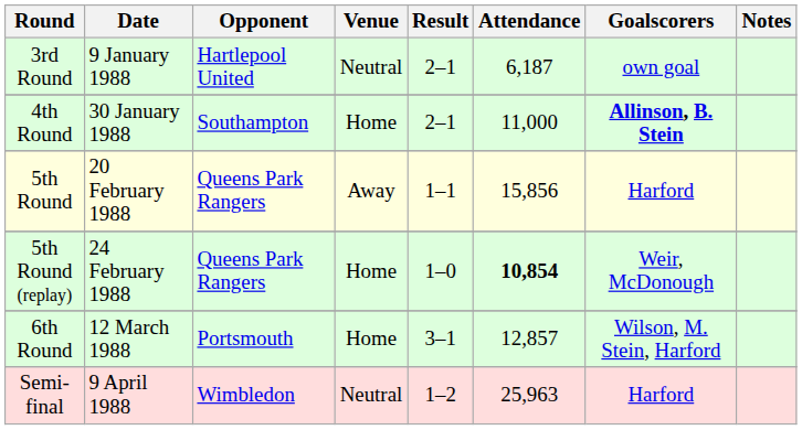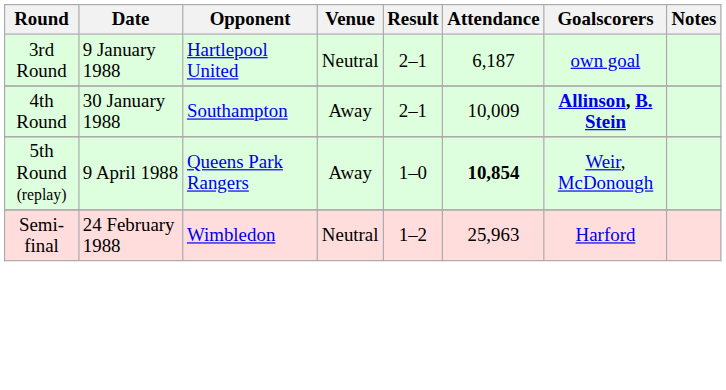 <table Class="wikitable">
 <tr>
 <th>Round</th>
 <th>Date</th>
 <th>Opponent</th>
 <th>Venue</th>
 <th>Result</th>
 <th>Attendance</th>
 <th>Goalscorers</th>
 <th>Notes</th>
 </tr>
 <tr style="background: #ddffdd;">
 <td align="center">3rd Round</td>
 <td>9 January 1988</td>
 <td><a href='#'>Hartlepool United</a></td>
 <td align="center">Neutral</td>
 <td align="center">2–1</td>
 <td align="center">6,187</td>
 <td align="center"><a href='#'>own goal</a></td>
 <td align="center"></td>
 </tr>
 <tr>
 </tr>
 <tr style="background: #ddffdd;">
 <td align="center">4th Round</td>
 <td>30 January 1988</td>
 <td><a href='#'>Southampton</a></td>
-<td align="center">Home</td>
+<td align="center">Away</td>
 <td align="center">2–1</td>
-<td align="center">11,000</td>
+<td align="center">10,009</td>
 <td align="center"><strong><a href='#'>Allinson</a>, <a href='#'>B. Stein</a></strong></td>
 <td align="center"></td>
 </tr>
 <tr>
 </tr>
-<tr bgcolor="#ffffdd">
-<td align="center">5th Round</td>
-<td>20 February 1988</td>
-<td><a href='#'>Queens Park Rangers</a></td>
-<td align="center">Away</td>
-<td align="center">1–1</td>
-<td align="center">15,856</td>
-<td align="center"><a href='#'>Harford</a></td>
-<td align="center"></td>
-</tr>
 <tr>
 </tr>
 <tr style="background: #ddffdd;">
 <td align="center">5th Round<br><small>(replay)</small></td>
-<td>24 February 1988</td>
+<td>9 April 1988</td>
 <td><a href='#'>Queens Park Rangers</a></td>
-<td align="center">Home</td>
+<td align="center">Away</td>
 <td align="center">1–0</td>
 <td align="center"><strong>10,854</strong></td>
 <td align="center"><a href='#'>Weir</a>, <a href='#'>McDonough</a></td>
 <td align="center"></td>
 </tr>
 <tr>
 </tr>
-<tr style="background: #ddffdd;">
-<td align="center">6th Round</td>
-<td>12 March 1988</td>
-<td><a href='#'>Portsmouth</a></td>
-<td align="center">Home</td>
-<td align="center">3–1</td>
-<td align="center">12,857</td>
-<td align="center"><a href='#'>Wilson</a>, <a href='#'>M. Stein</a>, <a href='#'>Harford</a></td>
-<td align="center"></td>
-</tr>
 <tr>
 </tr>
 <tr style="background: #ffdddd;">
 <td align="center">Semi-final</td>
-<td>9 April 1988</td>
+<td>24 February 1988</td>
 <td><a href='#'>Wimbledon</a></td>
 <td align="center">Neutral</td>
 <td align="center">1–2</td>
 <td align="center">25,963</td>
 <td align="center"><a href='#'>Harford</a></td>
 <td align="center"></td>
 </tr>
 </table>
